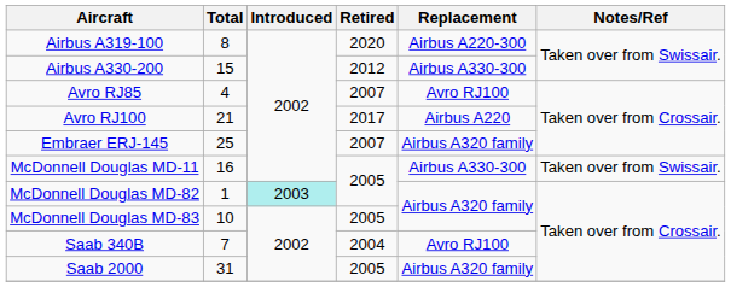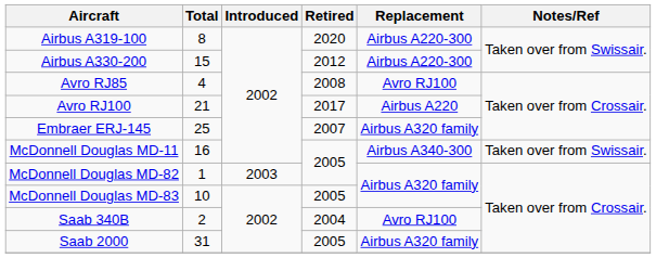 <table class="wikitable" style="border-collapse:collapse;text-align:center;margin:auto;">
 <tr>
 <th>Aircraft</th>
 <th>Total</th>
 <th>Introduced</th>
 <th>Retired</th>
 <th>Replacement</th>
 <th>Notes/Ref</th>
 </tr>
 <tr>
 <td><a href='#'>Airbus A319-100</a></td>
 <td>8</td>
 <td rowspan=6>2002</td>
 <td>2020</td>
 <td><a href='#'>Airbus A220-300</a></td>
 <td rowspan=2>Taken over from <a href='#'>Swissair</a>.</td>
 </tr>
 <tr>
 <td><a href='#'>Airbus A330-200</a></td>
 <td>15</td>
 <td>2012</td>
-<td><a href='#'>Airbus A330-300</a></td>
+<td><a href='#'>Airbus A220-300</a></td>
 </tr>
 <tr>
 <td><a href='#'>Avro RJ85</a></td>
 <td>4</td>
-<td>2007</td>
+<td>2008</td>
 <td><a href='#'>Avro RJ100</a></td>
 <td rowspan=3>Taken over from <a href='#'>Crossair</a>.</td>
 </tr>
 <tr>
 <td><a href='#'>Avro RJ100</a></td>
 <td>21</td>
 <td>2017</td>
 <td><a href='#'>Airbus A220</a></td>
 </tr>
 <tr>
 <td><a href='#'>Embraer ERJ-145</a></td>
 <td>25</td>
 <td>2007</td>
 <td><a href='#'>Airbus A320 family</a></td>
 </tr>
 <tr>
 <td><a href='#'>McDonnell Douglas MD-11</a></td>
 <td>16</td>
 <td rowspan=2>2005</td>
-<td><a href='#'>Airbus A330-300</a></td>
+<td><a href='#'>Airbus A340-300</a></td>
 <td>Taken over from <a href='#'>Swissair</a>.</td>
 </tr>
 <tr>
 <td><a href='#'>McDonnell Douglas MD-82</a></td>
 <td>1</td>
-<td style="background: paleturquoise;">2003</td>
+<td>2003</td>
 <td rowspan=2><a href='#'>Airbus A320 family</a></td>
 <td rowspan=4>Taken over from <a href='#'>Crossair</a>.</td>
 </tr>
 <tr>
 <td><a href='#'>McDonnell Douglas MD-83</a></td>
 <td>10</td>
 <td rowspan=3>2002</td>
 <td>2005</td>
 </tr>
 <tr>
 <td><a href='#'>Saab 340B</a></td>
-<td>7</td>
+<td>2</td>
 <td>2004</td>
 <td><a href='#'>Avro RJ100</a></td>
 </tr>
 <tr>
 <td><a href='#'>Saab 2000</a></td>
 <td>31</td>
 <td>2005</td>
 <td><a href='#'>Airbus A320 family</a></td>
 </tr>
 <tr>
 </tr>
 </table>
